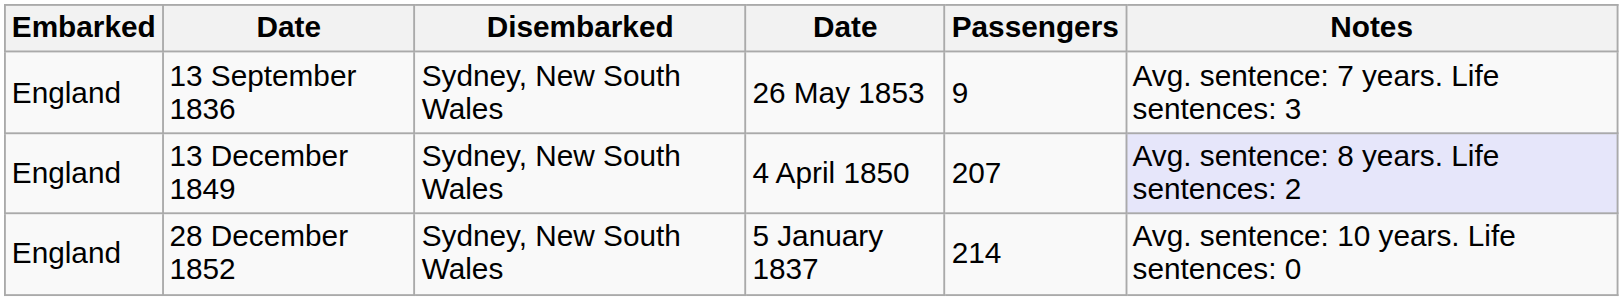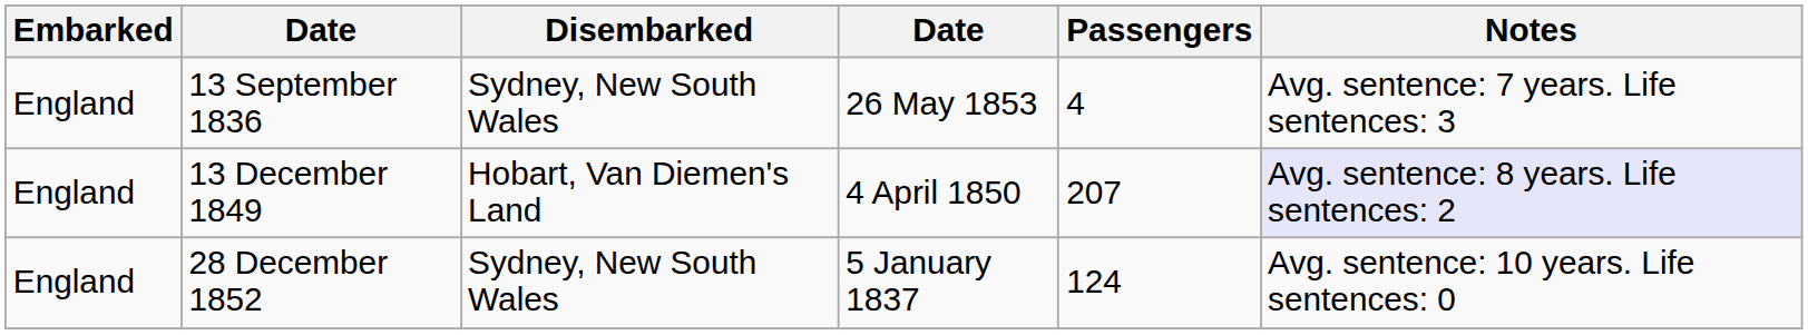 <table class="wikitable">
 <tr>
 <th>Embarked</th>
 <th>Date</th>
 <th>Disembarked</th>
 <th>Date</th>
 <th>Passengers</th>
 <th>Notes</th>
 </tr>
 <tr>
 <td>England</td>
 <td>13 September 1836</td>
 <td>Sydney, New South Wales</td>
 <td>26 May 1853</td>
-<td>9</td>
+<td>4</td>
 <td>Avg. sentence: 7 years. Life sentences: 3</td>
 </tr>
 <tr>
 <td>England</td>
 <td>13 December 1849</td>
-<td>Sydney, New South Wales</td>
+<td>Hobart, Van Diemen's Land</td>
 <td>4 April 1850</td>
 <td>207</td>
 <td style="background: lavender;">Avg. sentence: 8 years. Life sentences: 2</td>
 </tr>
 <tr>
 <td>England</td>
 <td>28 December 1852</td>
 <td>Sydney, New South Wales</td>
 <td>5 January 1837</td>
-<td>214</td>
+<td>124</td>
 <td>Avg. sentence: 10 years. Life sentences: 0</td>
 </tr>
 </table>
